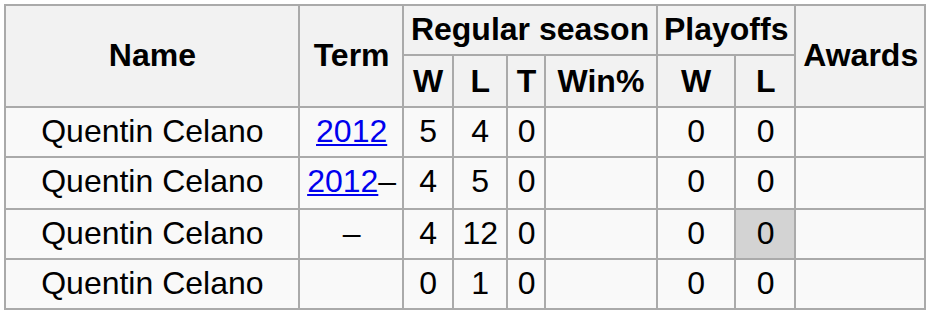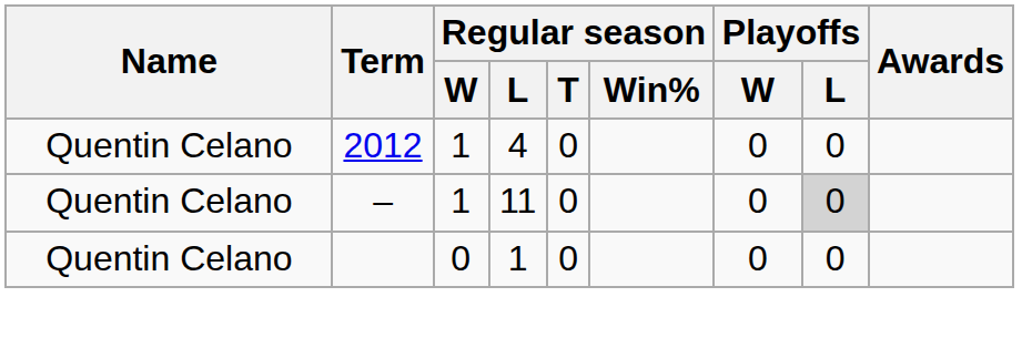 <table class="wikitable">
 <tr>
 <th rowspan="2" style="width:140px;">Name</th>
 <th rowspan="2">Term</th>
 <th colspan="4">Regular season</th>
 <th colspan="2">Playoffs</th>
 <th rowspan="2">Awards</th>
 </tr>
 <tr>
 <th>W</th>
 <th>L</th>
 <th>T</th>
 <th>Win%</th>
 <th>W</th>
 <th>L</th>
 </tr>
 <tr>
 <td style="text-align:center;">Quentin Celano</td>
 <td style="text-align:center;"><a href='#'>2012</a></td>
-<td style="text-align:center;">5</td>
+<td style="text-align:center;">1</td>
 <td style="text-align:center;">4</td>
 <td style="text-align:center;">0</td>
 <td style="text-align:center;"></td>
 <td style="text-align:center;">0</td>
 <td style="text-align:center;">0</td>
 <td style="text-align:center;"></td>
 </tr>
 <tr>
 <td style="text-align:center;">Quentin Celano</td>
-<td style="text-align:center;"><a href='#'>2012</a>–</td>
-<td style="text-align:center;">4</td>
-<td style="text-align:center;">5</td>
-<td style="text-align:center;">0</td>
-<td style="text-align:center;"></td>
-<td style="text-align:center;">0</td>
-<td style="text-align:center;">0</td>
-<td style="text-align:center;"></td>
-</tr>
-<tr>
-<td style="text-align:center;">Quentin Celano</td>
 <td style="text-align:center;">–</td>
-<td style="text-align:center;">4</td>
-<td style="text-align:center;">12</td>
+<td style="text-align:center;">1</td>
+<td style="text-align:center;">11</td>
 <td style="text-align:center;">0</td>
 <td style="text-align:center;"></td>
 <td style="text-align:center;">0</td>
 <td style="background: lightgrey; text-align:center;">0</td>
 <td style="text-align:center;"></td>
 </tr>
 <tr>
 <td style="text-align:center;">Quentin Celano</td>
 <td style="text-align:center;"></td>
 <td style="text-align:center;">0</td>
 <td style="text-align:center;">1</td>
 <td style="text-align:center;">0</td>
 <td style="text-align:center;"></td>
 <td style="text-align:center;">0</td>
 <td style="text-align:center;">0</td>
 <td style="text-align:center;"></td>
 </tr>
 </table>
